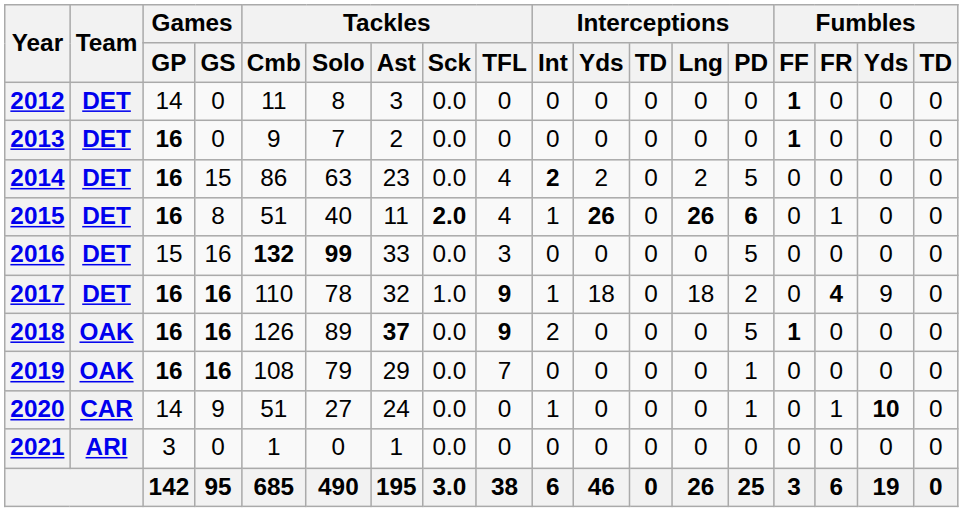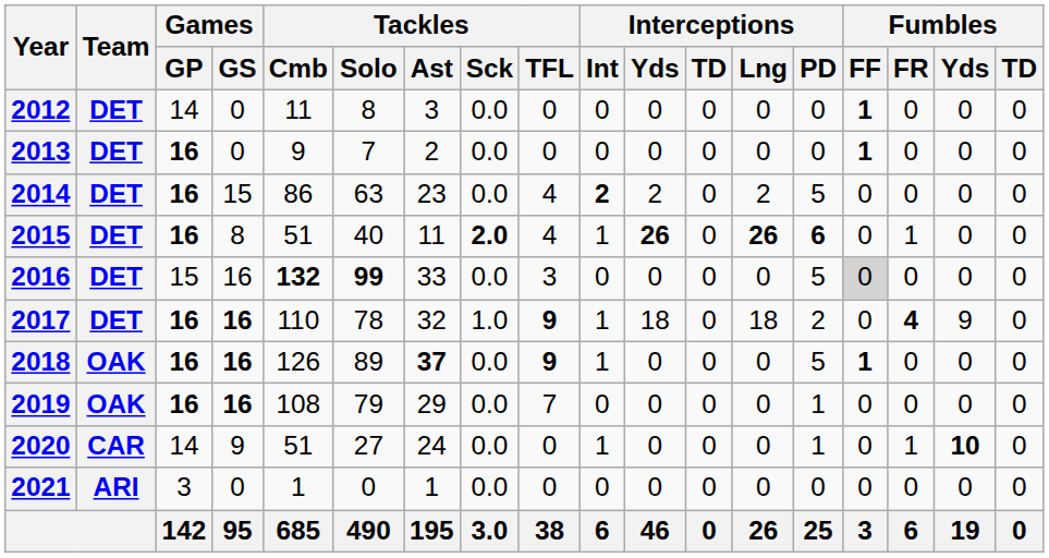 <table class="wikitable" style="text-align:center">
 <tr>
 <th rowspan="2">Year</th>
 <th rowspan="2">Team</th>
 <th colspan="2">Games</th>
 <th colspan="5">Tackles</th>
 <th colspan="5">Interceptions</th>
 <th colspan="4">Fumbles</th>
 </tr>
 <tr>
 <th>GP</th>
 <th>GS</th>
 <th>Cmb</th>
 <th>Solo</th>
 <th>Ast</th>
 <th>Sck</th>
 <th>TFL</th>
 <th>Int</th>
 <th>Yds</th>
 <th>TD</th>
 <th>Lng</th>
 <th>PD</th>
 <th>FF</th>
 <th>FR</th>
 <th>Yds</th>
 <th>TD</th>
 </tr>
 <tr>
 <th><a href='#'>2012</a></th>
 <th><a href='#'>DET</a></th>
 <td>14</td>
 <td>0</td>
 <td>11</td>
 <td>8</td>
 <td>3</td>
 <td>0.0</td>
 <td>0</td>
 <td>0</td>
 <td>0</td>
 <td>0</td>
 <td>0</td>
 <td>0</td>
 <td><strong>1</strong></td>
 <td>0</td>
 <td>0</td>
 <td>0</td>
 </tr>
 <tr>
 <th><a href='#'>2013</a></th>
 <th><a href='#'>DET</a></th>
 <td><strong>16</strong></td>
 <td>0</td>
 <td>9</td>
 <td>7</td>
 <td>2</td>
 <td>0.0</td>
 <td>0</td>
 <td>0</td>
 <td>0</td>
 <td>0</td>
 <td>0</td>
 <td>0</td>
 <td><strong>1</strong></td>
 <td>0</td>
 <td>0</td>
 <td>0</td>
 </tr>
 <tr>
 <th><a href='#'>2014</a></th>
 <th><a href='#'>DET</a></th>
 <td><strong>16</strong></td>
 <td>15</td>
 <td>86</td>
 <td>63</td>
 <td>23</td>
 <td>0.0</td>
 <td>4</td>
 <td><strong>2</strong></td>
 <td>2</td>
 <td>0</td>
 <td>2</td>
 <td>5</td>
 <td>0</td>
 <td>0</td>
 <td>0</td>
 <td>0</td>
 </tr>
 <tr>
 <th><a href='#'>2015</a></th>
 <th><a href='#'>DET</a></th>
 <td><strong>16</strong></td>
 <td>8</td>
 <td>51</td>
 <td>40</td>
 <td>11</td>
 <td><strong>2.0</strong></td>
 <td>4</td>
 <td>1</td>
 <td><strong>26</strong></td>
 <td>0</td>
 <td><strong>26</strong></td>
 <td><strong>6</strong></td>
 <td>0</td>
 <td>1</td>
 <td>0</td>
 <td>0</td>
 </tr>
 <tr>
 <th><a href='#'>2016</a></th>
 <th><a href='#'>DET</a></th>
 <td>15</td>
 <td>16</td>
 <td><strong>132</strong></td>
 <td><strong>99</strong></td>
 <td>33</td>
 <td>0.0</td>
 <td>3</td>
 <td>0</td>
 <td>0</td>
 <td>0</td>
 <td>0</td>
 <td>5</td>
-<td>0</td>
+<td style="background: lightgrey;">0</td>
 <td>0</td>
 <td>0</td>
 <td>0</td>
 </tr>
 <tr>
 <th><a href='#'>2017</a></th>
 <th><a href='#'>DET</a></th>
 <td><strong>16</strong></td>
 <td><strong>16</strong></td>
 <td>110</td>
 <td>78</td>
 <td>32</td>
 <td>1.0</td>
 <td><strong>9</strong></td>
 <td>1</td>
 <td>18</td>
 <td>0</td>
 <td>18</td>
 <td>2</td>
 <td>0</td>
 <td><strong>4</strong></td>
 <td>9</td>
 <td>0</td>
 </tr>
 <tr>
 <th><a href='#'>2018</a></th>
 <th><a href='#'>OAK</a></th>
 <td><strong>16</strong></td>
 <td><strong>16</strong></td>
 <td>126</td>
 <td>89</td>
 <td><strong>37</strong></td>
 <td>0.0</td>
 <td><strong>9</strong></td>
-<td>2</td>
+<td>1</td>
 <td>0</td>
 <td>0</td>
 <td>0</td>
 <td>5</td>
 <td><strong>1</strong></td>
 <td>0</td>
 <td>0</td>
 <td>0</td>
 </tr>
 <tr>
 <th><a href='#'>2019</a></th>
 <th><a href='#'>OAK</a></th>
 <td><strong>16</strong></td>
 <td><strong>16</strong></td>
 <td>108</td>
 <td>79</td>
 <td>29</td>
 <td>0.0</td>
 <td>7</td>
 <td>0</td>
 <td>0</td>
 <td>0</td>
 <td>0</td>
 <td>1</td>
 <td>0</td>
 <td>0</td>
 <td>0</td>
 <td>0</td>
 </tr>
 <tr>
 <th><a href='#'>2020</a></th>
 <th><a href='#'>CAR</a></th>
 <td>14</td>
 <td>9</td>
 <td>51</td>
 <td>27</td>
 <td>24</td>
 <td>0.0</td>
 <td>0</td>
 <td>1</td>
 <td>0</td>
 <td>0</td>
 <td>0</td>
 <td>1</td>
 <td>0</td>
 <td>1</td>
 <td><strong>10</strong></td>
 <td>0</td>
 </tr>
 <tr>
 <th><a href='#'>2021</a></th>
 <th><a href='#'>ARI</a></th>
 <td>3</td>
 <td>0</td>
 <td>1</td>
 <td>0</td>
 <td>1</td>
 <td>0.0</td>
 <td>0</td>
 <td>0</td>
 <td>0</td>
 <td>0</td>
 <td>0</td>
 <td>0</td>
 <td>0</td>
 <td>0</td>
 <td>0</td>
 <td>0</td>
 </tr>
 <tr>
 <th colspan="2"></th>
 <th>142</th>
 <th>95</th>
 <th>685</th>
 <th>490</th>
 <th>195</th>
 <th>3.0</th>
 <th>38</th>
 <th>6</th>
 <th>46</th>
 <th>0</th>
 <th>26</th>
 <th>25</th>
 <th>3</th>
 <th>6</th>
 <th>19</th>
 <th>0</th>
 </tr>
 </table>
